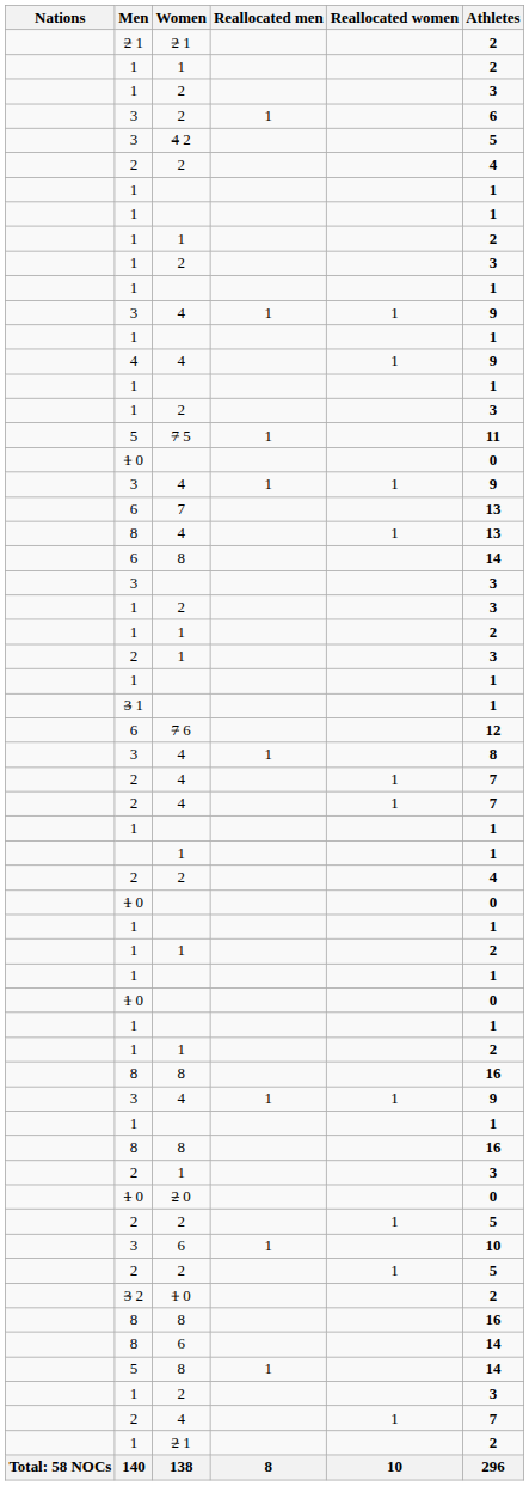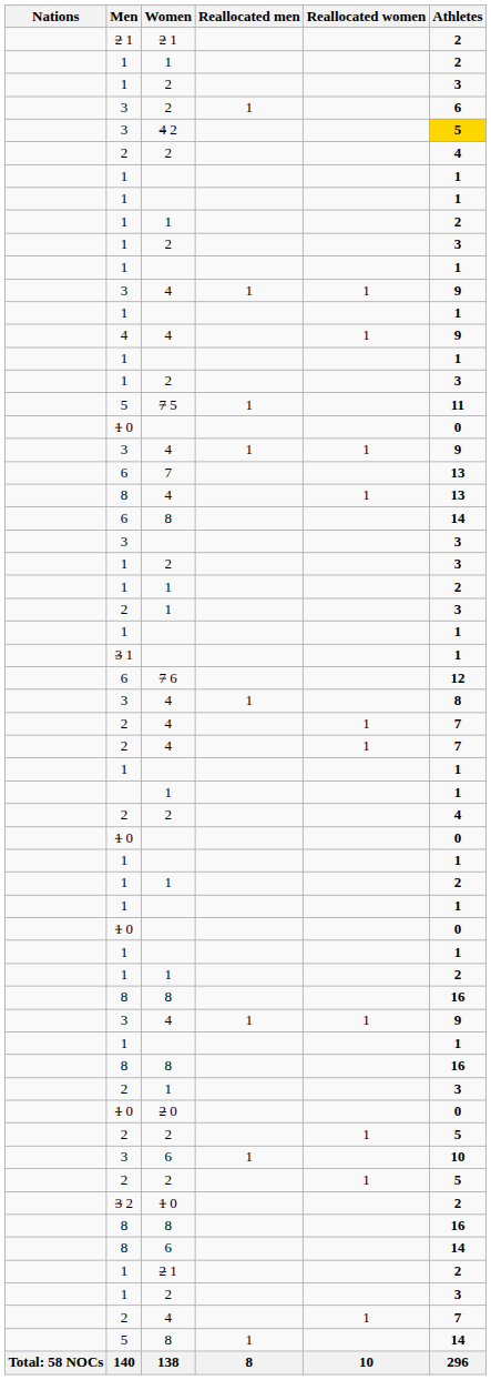 <table class="wikitable sortable" style="text-align:center;">
 <tr>
 <th>Nations</th>
 <th>Men</th>
 <th>Women</th>
 <th>Reallocated men</th>
 <th>Reallocated women</th>
 <th>Athletes</th>
 </tr>
 <tr>
 <td align="left"></td>
 <td><s>2</s> 1</td>
 <td><s>2</s> 1</td>
 <td></td>
 <td></td>
 <td><strong>2</strong></td>
 </tr>
 <tr>
 <td align="left"></td>
 <td>1</td>
 <td>1</td>
 <td></td>
 <td></td>
 <td><strong>2</strong></td>
 </tr>
 <tr>
 <td align="left"></td>
 <td>1</td>
 <td>2</td>
 <td></td>
 <td></td>
 <td><strong>3</strong></td>
 </tr>
 <tr>
 <td align="left"></td>
 <td>3</td>
 <td>2</td>
 <td>1</td>
 <td></td>
 <td><strong>6</strong></td>
 </tr>
 <tr>
 <td align="left"></td>
 <td>3</td>
 <td><s>4</s> 2</td>
 <td></td>
 <td></td>
-<td><strong>5</strong></td>
+<td style="background: gold;"><strong>5</strong></td>
 </tr>
 <tr>
 <td align="left"></td>
 <td>2</td>
 <td>2</td>
 <td></td>
 <td></td>
 <td><strong>4</strong></td>
 </tr>
 <tr>
 <td align="left"></td>
 <td>1</td>
 <td></td>
 <td></td>
 <td></td>
 <td><strong>1</strong></td>
 </tr>
 <tr>
 <td align="left"></td>
 <td>1</td>
 <td></td>
 <td></td>
 <td></td>
 <td><strong>1</strong></td>
 </tr>
 <tr>
 <td align="left"></td>
 <td>1</td>
 <td>1</td>
 <td></td>
 <td></td>
 <td><strong>2</strong></td>
 </tr>
 <tr>
 <td align="left"></td>
 <td>1</td>
 <td>2</td>
 <td></td>
 <td></td>
 <td><strong>3</strong></td>
 </tr>
 <tr>
 <td align="left"></td>
 <td>1</td>
 <td></td>
 <td></td>
 <td></td>
 <td><strong>1</strong></td>
 </tr>
 <tr>
 <td align="left"></td>
 <td>3</td>
 <td>4</td>
 <td>1</td>
 <td>1</td>
 <td><strong>9</strong></td>
 </tr>
 <tr>
 <td align="left"></td>
 <td>1</td>
 <td></td>
 <td></td>
 <td></td>
 <td><strong>1</strong></td>
 </tr>
 <tr>
 <td align="left"></td>
 <td>4</td>
 <td>4</td>
 <td></td>
 <td>1</td>
 <td><strong>9</strong></td>
 </tr>
 <tr>
 <td align="left"></td>
 <td>1</td>
 <td></td>
 <td></td>
 <td></td>
 <td><strong>1</strong></td>
 </tr>
 <tr>
 <td align="left"></td>
 <td>1</td>
 <td>2</td>
 <td></td>
 <td></td>
 <td><strong>3</strong></td>
 </tr>
 <tr>
 <td align="left"></td>
 <td>5</td>
 <td><s>7</s> 5</td>
 <td>1</td>
 <td></td>
 <td><strong>11</strong></td>
 </tr>
 <tr>
 <td align="left"></td>
 <td><s>1</s> 0</td>
 <td></td>
 <td></td>
 <td></td>
 <td><strong>0</strong></td>
 </tr>
 <tr>
 <td align="left"></td>
 <td>3</td>
 <td>4</td>
 <td>1</td>
 <td>1</td>
 <td><strong>9</strong></td>
 </tr>
 <tr>
 <td align="left"></td>
 <td>6</td>
 <td>7</td>
 <td></td>
 <td></td>
 <td><strong>13</strong></td>
 </tr>
 <tr>
 <td align="left"></td>
 <td>8</td>
 <td>4</td>
 <td></td>
 <td>1</td>
 <td><strong>13</strong></td>
 </tr>
 <tr>
 <td align="left"></td>
 <td>6</td>
 <td>8</td>
 <td></td>
 <td></td>
 <td><strong>14</strong></td>
 </tr>
 <tr>
 <td align="left"></td>
 <td>3</td>
 <td></td>
 <td></td>
 <td></td>
 <td><strong>3</strong></td>
 </tr>
 <tr>
 <td align="left"></td>
 <td>1</td>
 <td>2</td>
 <td></td>
 <td></td>
 <td><strong>3</strong></td>
 </tr>
 <tr>
 <td align="left"></td>
 <td>1</td>
 <td>1</td>
 <td></td>
 <td></td>
 <td><strong>2</strong></td>
 </tr>
 <tr>
 <td align="left"></td>
 <td>2</td>
 <td>1</td>
 <td></td>
 <td></td>
 <td><strong>3</strong></td>
 </tr>
 <tr>
 <td align="left"></td>
 <td>1</td>
 <td></td>
 <td></td>
 <td></td>
 <td><strong>1</strong></td>
 </tr>
 <tr>
 <td align="left"></td>
 <td><s>3</s> 1</td>
 <td></td>
 <td></td>
 <td></td>
 <td><strong>1</strong></td>
 </tr>
 <tr>
 <td align="left"></td>
 <td>6</td>
 <td><s>7</s> 6</td>
 <td></td>
 <td></td>
 <td><strong>12</strong></td>
 </tr>
 <tr>
 <td align="left"></td>
 <td>3</td>
 <td>4</td>
 <td>1</td>
 <td></td>
 <td><strong>8</strong></td>
 </tr>
 <tr>
 <td align="left"></td>
 <td>2</td>
 <td>4</td>
 <td></td>
 <td>1</td>
 <td><strong>7</strong></td>
 </tr>
 <tr>
 <td align="left"></td>
 <td>2</td>
 <td>4</td>
 <td></td>
 <td>1</td>
 <td><strong>7</strong></td>
 </tr>
 <tr>
 <td align="left"></td>
 <td>1</td>
 <td></td>
 <td></td>
 <td></td>
 <td><strong>1</strong></td>
 </tr>
 <tr>
 <td align="left"></td>
 <td></td>
 <td>1</td>
 <td></td>
 <td></td>
 <td><strong>1</strong></td>
 </tr>
 <tr>
 <td align="left"></td>
 <td>2</td>
 <td>2</td>
 <td></td>
 <td></td>
 <td><strong>4</strong></td>
 </tr>
 <tr>
 <td align="left"></td>
 <td><s>1</s> 0</td>
 <td></td>
 <td></td>
 <td></td>
 <td><strong>0</strong></td>
 </tr>
 <tr>
 <td align="left"></td>
 <td>1</td>
 <td></td>
 <td></td>
 <td></td>
 <td><strong>1</strong></td>
 </tr>
 <tr>
 <td align="left"></td>
 <td>1</td>
 <td>1</td>
 <td></td>
 <td></td>
 <td><strong>2</strong></td>
 </tr>
 <tr>
 <td align="left"></td>
 <td>1</td>
 <td></td>
 <td></td>
 <td></td>
 <td><strong>1</strong></td>
 </tr>
 <tr>
 <td align="left"></td>
 <td><s>1</s> 0</td>
 <td></td>
 <td></td>
 <td></td>
 <td><strong>0</strong></td>
 </tr>
 <tr>
 <td align="left"></td>
 <td>1</td>
 <td></td>
 <td></td>
 <td></td>
 <td><strong>1</strong></td>
 </tr>
 <tr>
 <td align="left"></td>
 <td>1</td>
 <td>1</td>
 <td></td>
 <td></td>
 <td><strong>2</strong></td>
 </tr>
 <tr>
 <td align="left"></td>
 <td>8</td>
 <td>8</td>
 <td></td>
 <td></td>
 <td><strong>16</strong></td>
 </tr>
 <tr>
 <td align="left"></td>
 <td>3</td>
 <td>4</td>
 <td>1</td>
 <td>1</td>
 <td><strong>9</strong></td>
 </tr>
 <tr>
 <td align="left"></td>
 <td>1</td>
 <td></td>
 <td></td>
 <td></td>
 <td><strong>1</strong></td>
 </tr>
 <tr>
 <td align="left"></td>
 <td>8</td>
 <td>8</td>
 <td></td>
 <td></td>
 <td><strong>16</strong></td>
 </tr>
 <tr>
 <td align="left"></td>
 <td>2</td>
 <td>1</td>
 <td></td>
 <td></td>
 <td><strong>3</strong></td>
 </tr>
 <tr>
 <td align="left"></td>
 <td><s>1</s> 0</td>
 <td><s>2</s> 0</td>
 <td></td>
 <td></td>
 <td><strong>0</strong></td>
 </tr>
 <tr>
 <td align="left"></td>
 <td>2</td>
 <td>2</td>
 <td></td>
 <td>1</td>
 <td><strong>5</strong></td>
 </tr>
 <tr>
 <td align="left"></td>
 <td>3</td>
 <td>6</td>
 <td>1</td>
 <td></td>
 <td><strong>10</strong></td>
 </tr>
 <tr>
 <td align="left"></td>
 <td>2</td>
 <td>2</td>
 <td></td>
 <td>1</td>
 <td><strong>5</strong></td>
 </tr>
 <tr>
 <td align="left"></td>
 <td><s>3</s> 2</td>
 <td><s>1</s> 0</td>
 <td></td>
 <td></td>
 <td><strong>2</strong></td>
 </tr>
 <tr>
 <td align="left"></td>
 <td>8</td>
 <td>8</td>
 <td></td>
 <td></td>
 <td><strong>16</strong></td>
 </tr>
 <tr>
 <td align="left"></td>
 <td>8</td>
 <td>6</td>
 <td></td>
 <td></td>
 <td><strong>14</strong></td>
 </tr>
 <tr>
 <td align="left"></td>
-<td>5</td>
-<td>8</td>
 <td>1</td>
+<td><s>2</s> 1</td>
 <td></td>
-<td><strong>14</strong></td>
+<td></td>
+<td><strong>2</strong></td>
 </tr>
 <tr>
 <td align="left"></td>
 <td>1</td>
 <td>2</td>
 <td></td>
 <td></td>
 <td><strong>3</strong></td>
 </tr>
 <tr>
 <td align="left"></td>
 <td>2</td>
 <td>4</td>
 <td></td>
 <td>1</td>
 <td><strong>7</strong></td>
 </tr>
 <tr>
 <td align="left"></td>
+<td>5</td>
+<td>8</td>
 <td>1</td>
-<td><s>2</s> 1</td>
 <td></td>
-<td></td>
-<td><strong>2</strong></td>
+<td><strong>14</strong></td>
 </tr>
 <tr>
 <th>Total: 58 NOCs</th>
 <th>140</th>
 <th>138</th>
 <th>8</th>
 <th>10</th>
 <th>296</th>
 </tr>
 </table>
